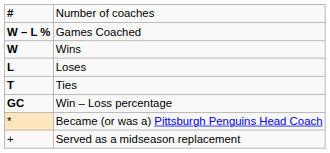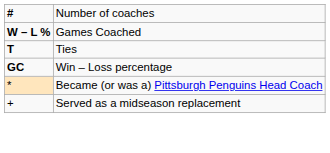 <table class="wikitable" style="font-size:90%;">
 <tr>
 <td><strong>#</strong></td>
 <td>Number of coaches</td>
 </tr>
 <tr>
 <td><strong>W – L %</strong></td>
 <td>Games Coached</td>
-</tr>
-<tr>
-<td><strong>W</strong></td>
-<td>Wins</td>
-</tr>
-<tr>
-<td><strong>L</strong></td>
-<td>Loses</td>
 </tr>
 <tr>
 <td><strong>T</strong></td>
 <td>Ties</td>
 </tr>
 <tr>
 <td><strong>GC</strong></td>
 <td>Win – Loss percentage</td>
 </tr>
 <tr>
 <td style="background-color:#FFE6BD">*</td>
 <td>Became (or was a) <a href='#'>Pittsburgh Penguins Head Coach</a></td>
 </tr>
 <tr>
 <td style=>+</td>
 <td>Served as a midseason replacement</td>
 </tr>
 </table>
